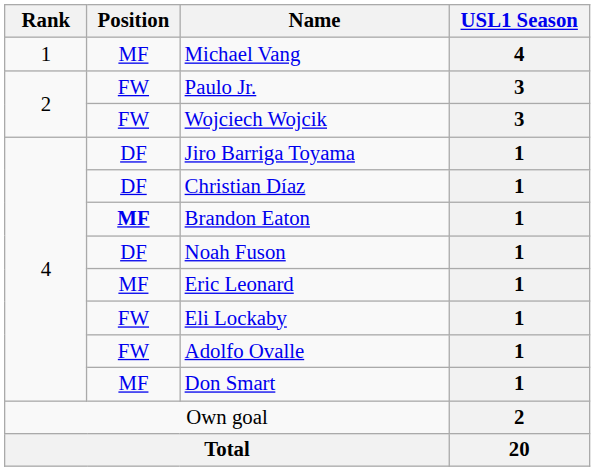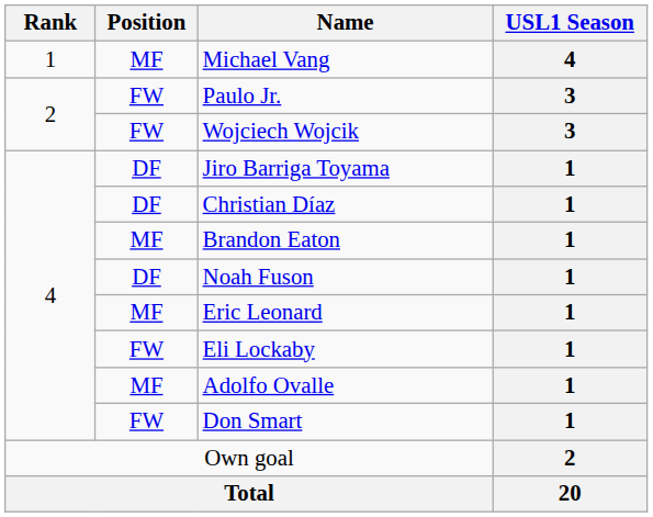 <table class="wikitable" style="text-align:center;">
 <tr>
 <th style="width:56px;">Rank</th>
 <th style="width:64px;">Position</th>
 <th style="width:200px;">Name</th>
 <th style="width:100px;"><a href='#'>USL1 Season</a></th>
 </tr>
 <tr>
 <td>1</td>
 <td><a href='#'>MF</a></td>
 <td align="left"> <a href='#'>Michael Vang</a></td>
 <th>4</th>
 </tr>
 <tr>
 <td rowspan="2">2</td>
 <td><a href='#'>FW</a></td>
 <td align="left"> <a href='#'>Paulo Jr.</a></td>
 <th>3</th>
 </tr>
 <tr>
 <td><a href='#'>FW</a></td>
 <td align="left"> <a href='#'>Wojciech Wojcik</a></td>
 <th>3</th>
 </tr>
 <tr>
 <td rowspan="8">4</td>
 <td><a href='#'>DF</a></td>
 <td align="left"> <a href='#'>Jiro Barriga Toyama</a></td>
 <th>1</th>
 </tr>
 <tr>
 <td><a href='#'>DF</a></td>
 <td align="left"> <a href='#'>Christian Díaz</a></td>
 <th>1</th>
 </tr>
 <tr>
-<td><strong><a href='#'>MF</a></strong></td>
+<td><a href='#'>MF</a></td>
 <td align="left"> <a href='#'>Brandon Eaton</a></td>
 <th>1</th>
 </tr>
 <tr>
 <td><a href='#'>DF</a></td>
 <td align="left"> <a href='#'>Noah Fuson</a></td>
 <th>1</th>
 </tr>
 <tr>
 <td><a href='#'>MF</a></td>
 <td align="left"> <a href='#'>Eric Leonard</a></td>
 <th>1</th>
 </tr>
 <tr>
 <td><a href='#'>FW</a></td>
 <td align="left"> <a href='#'>Eli Lockaby</a></td>
 <th>1</th>
 </tr>
 <tr>
-<td><a href='#'>FW</a></td>
+<td><a href='#'>MF</a></td>
 <td align="left"> <a href='#'>Adolfo Ovalle</a></td>
 <th>1</th>
 </tr>
 <tr>
-<td><a href='#'>MF</a></td>
+<td><a href='#'>FW</a></td>
 <td align="left"> <a href='#'>Don Smart</a></td>
 <th>1</th>
 </tr>
 <tr>
 <td colspan="3">Own goal</td>
 <th>2</th>
 </tr>
 <tr>
 <th colspan="3">Total</th>
 <th>20</th>
 </tr>
 </table>
